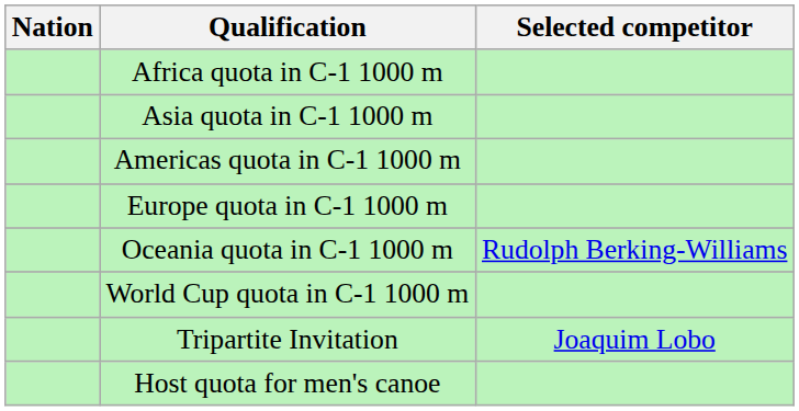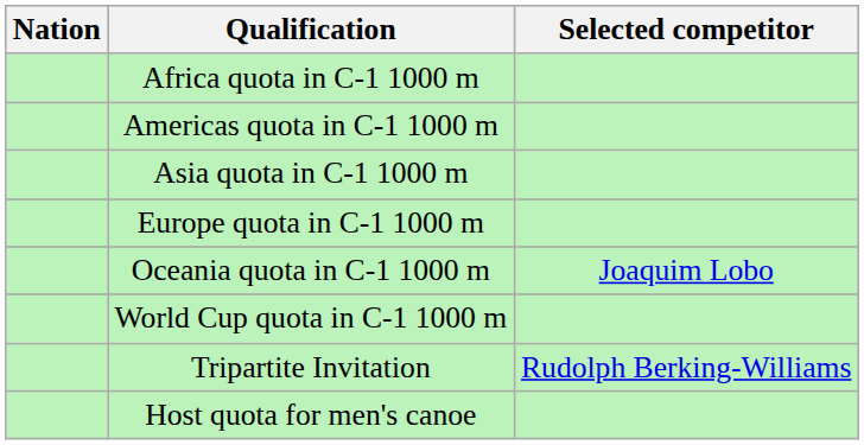 <table class="wikitable" style="text-align:center">
 <tr>
 <th>Nation</th>
 <th>Qualification</th>
 <th>Selected competitor</th>
 </tr>
 <tr bgcolor=bbf3bb>
 <td align="left"></td>
 <td>Africa quota in C-1 1000 m</td>
 <td></td>
 </tr>
 <tr bgcolor=bbf3bb>
 <td align="left"></td>
-<td>Asia quota in C-1 1000 m</td>
+<td>Americas quota in C-1 1000 m</td>
 <td></td>
 </tr>
 <tr bgcolor=bbf3bb>
 <td align="left"></td>
-<td>Americas quota in C-1 1000 m</td>
+<td>Asia quota in C-1 1000 m</td>
 <td></td>
 </tr>
 <tr bgcolor=bbf3bb>
 <td align="left"></td>
 <td>Europe quota in C-1 1000 m</td>
 <td></td>
 </tr>
 <tr bgcolor=bbf3bb>
 <td align="left"></td>
 <td>Oceania quota in C-1 1000 m</td>
-<td><a href='#'>Rudolph Berking-Williams</a></td>
+<td><a href='#'>Joaquim Lobo</a></td>
 </tr>
 <tr bgcolor=bbf3bb>
 <td align="left"></td>
 <td>World Cup quota in C-1 1000 m</td>
 <td></td>
 </tr>
 <tr bgcolor=bbf3bb>
 <td align="left"></td>
 <td>Tripartite Invitation</td>
-<td><a href='#'>Joaquim Lobo</a></td>
+<td><a href='#'>Rudolph Berking-Williams</a></td>
 </tr>
 <tr bgcolor=bbf3bb>
 <td align="left"></td>
 <td>Host quota for men's canoe</td>
 <td></td>
 </tr>
 </table>
